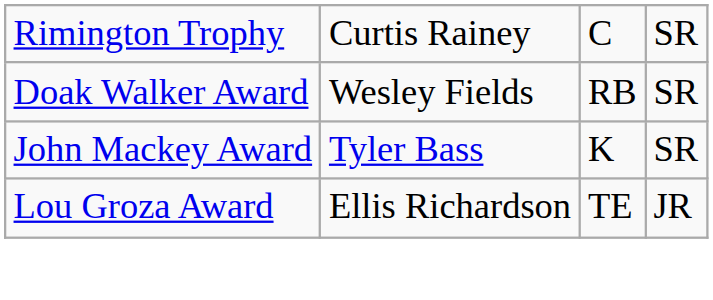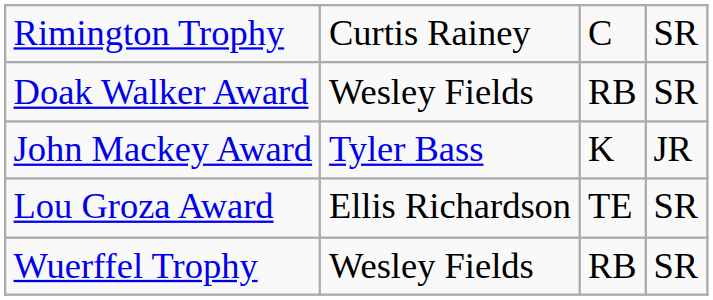 <table class="wikitable">
 <tr>
 <td><a href='#'>Rimington Trophy</a></td>
 <td>Curtis Rainey</td>
 <td>C</td>
 <td>SR</td>
 </tr>
 <tr>
 <td><a href='#'>Doak Walker Award</a></td>
 <td>Wesley Fields</td>
 <td>RB</td>
 <td>SR</td>
 </tr>
 <tr>
 <td><a href='#'>John Mackey Award</a></td>
 <td><a href='#'>Tyler Bass</a></td>
 <td>K</td>
-<td>SR</td>
+<td>JR</td>
 </tr>
 <tr>
 <td><a href='#'>Lou Groza Award</a></td>
 <td>Ellis Richardson</td>
 <td>TE</td>
-<td>JR</td>
+<td>SR</td>
+</tr>
+<tr>
+<td><a href='#'>Wuerffel Trophy</a></td>
+<td>Wesley Fields</td>
+<td>RB</td>
+<td>SR</td>
 </tr>
 </table>
